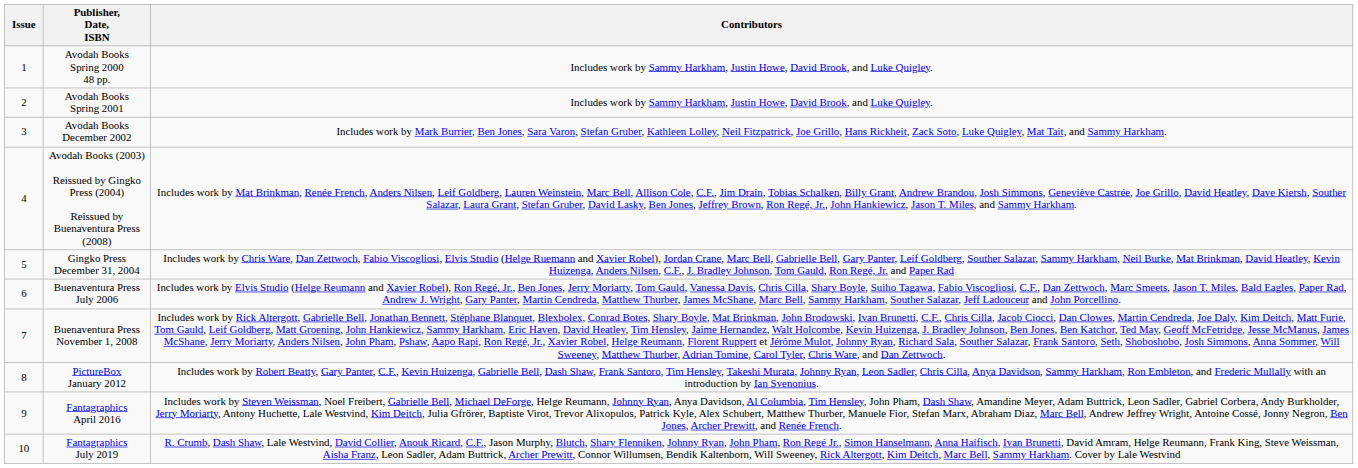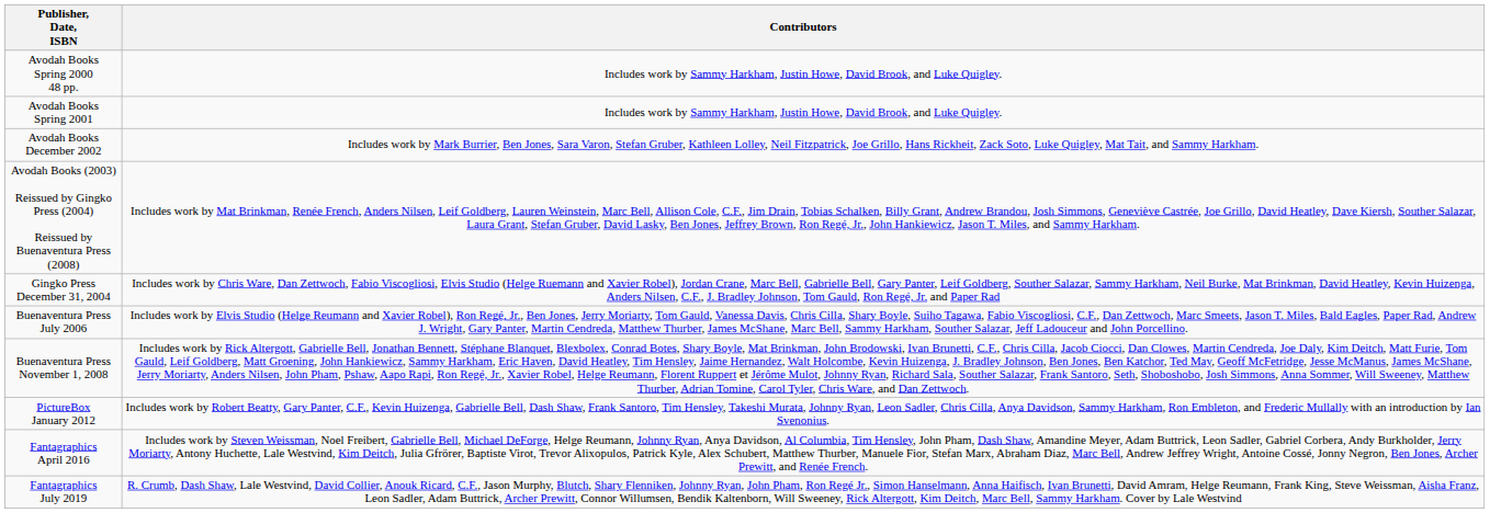 <table class="wikitable" width="100%">
 <tr bgcolor="#ffebcd"  align="center">
-<th width="50">Issue</th>
 <th width="150">Publisher,<br>Date,<br>ISBN</th>
 <th>Contributors</th>
 </tr>
 <tr align="center">
-<td>1</td>
 <td>Avodah Books<br>Spring 2000<br>48 pp.</td>
 <td>Includes work by <a href='#'>Sammy Harkham</a>, <a href='#'>Justin Howe</a>, <a href='#'>David Brook</a>, and <a href='#'>Luke Quigley</a>.</td>
 </tr>
 <tr align="center">
-<td>2</td>
 <td>Avodah Books<br>Spring 2001<br></td>
 <td>Includes work by <a href='#'>Sammy Harkham</a>, <a href='#'>Justin Howe</a>, <a href='#'>David Brook</a>, and <a href='#'>Luke Quigley</a>.</td>
 </tr>
 <tr align="center">
-<td>3</td>
 <td>Avodah Books<br>December 2002</td>
 <td>Includes work by <a href='#'>Mark Burrier</a>, <a href='#'>Ben Jones</a>, <a href='#'>Sara Varon</a>, <a href='#'>Stefan Gruber</a>, <a href='#'>Kathleen Lolley</a>, <a href='#'>Neil Fitzpatrick</a>, <a href='#'>Joe Grillo</a>, <a href='#'>Hans Rickheit</a>, <a href='#'>Zack Soto</a>, <a href='#'>Luke Quigley</a>, <a href='#'>Mat Tait</a>, and <a href='#'>Sammy Harkham</a>.</td>
 </tr>
 <tr align="center">
-<td>4</td>
 <td>Avodah Books (2003) <br><br>Reissued by Gingko Press (2004)<br><br>Reissued by Buenaventura Press (2008) </td>
 <td>Includes work by <a href='#'>Mat Brinkman</a>, <a href='#'>Renée French</a>, <a href='#'>Anders Nilsen</a>, <a href='#'>Leif Goldberg</a>, <a href='#'>Lauren Weinstein</a>, <a href='#'>Marc Bell</a>, <a href='#'>Allison Cole</a>, <a href='#'>C.F.</a>, <a href='#'>Jim Drain</a>, <a href='#'>Tobias Schalken</a>, <a href='#'>Billy Grant</a>, <a href='#'>Andrew Brandou</a>, <a href='#'>Josh Simmons</a>, <a href='#'>Geneviève Castrée</a>, <a href='#'>Joe Grillo</a>, <a href='#'>David Heatley</a>, <a href='#'>Dave Kiersh</a>, <a href='#'>Souther Salazar</a>, <a href='#'>Laura Grant</a>, <a href='#'>Stefan Gruber</a>, <a href='#'>David Lasky</a>, <a href='#'>Ben Jones</a>, <a href='#'>Jeffrey Brown</a>, <a href='#'>Ron Regé, Jr.</a>, <a href='#'>John Hankiewicz</a>, <a href='#'>Jason T. Miles</a>, and <a href='#'>Sammy Harkham</a>.<br></td>
 </tr>
 <tr align="center">
-<td>5</td>
 <td>Gingko Press<br>December 31, 2004<br></td>
 <td>Includes work by <a href='#'>Chris Ware</a>, <a href='#'>Dan Zettwoch</a>, <a href='#'>Fabio Viscogliosi</a>, <a href='#'>Elvis Studio</a> (<a href='#'>Helge Ruemann</a> and <a href='#'>Xavier Robel</a>), <a href='#'>Jordan Crane</a>, <a href='#'>Marc Bell</a>, <a href='#'>Gabrielle Bell</a>, <a href='#'>Gary Panter</a>, <a href='#'>Leif Goldberg</a>, <a href='#'>Souther Salazar</a>, <a href='#'>Sammy Harkham</a>, <a href='#'>Neil Burke</a>, <a href='#'>Mat Brinkman</a>, <a href='#'>David Heatley</a>, <a href='#'>Kevin Huizenga</a>, <a href='#'>Anders Nilsen</a>, <a href='#'>C.F.</a>, <a href='#'>J. Bradley Johnson</a>, <a href='#'>Tom Gauld</a>, <a href='#'>Ron Regé, Jr.</a> and <a href='#'>Paper Rad</a><br></td>
 </tr>
 <tr align="center">
-<td>6</td>
 <td>Buenaventura Press<br>July 2006<br></td>
 <td>Includes work by <a href='#'>Elvis Studio</a> (<a href='#'>Helge Reumann</a> and  <a href='#'>Xavier Robel</a>), <a href='#'>Ron Regé, Jr.</a>, <a href='#'>Ben Jones</a>, <a href='#'>Jerry Moriarty</a>, <a href='#'>Tom Gauld</a>, <a href='#'>Vanessa Davis</a>, <a href='#'>Chris Cilla</a>, <a href='#'>Shary Boyle</a>, <a href='#'>Suiho Tagawa</a>, <a href='#'>Fabio Viscogliosi</a>, <a href='#'>C.F.</a>, <a href='#'>Dan Zettwoch</a>, <a href='#'>Marc Smeets</a>, <a href='#'>Jason T. Miles</a>, <a href='#'>Bald Eagles</a>, <a href='#'>Paper Rad</a>, <a href='#'>Andrew J. Wright</a>, <a href='#'>Gary Panter</a>, <a href='#'>Martin Cendreda</a>, <a href='#'>Matthew Thurber</a>, <a href='#'>James McShane</a>, <a href='#'>Marc Bell</a>, <a href='#'>Sammy Harkham</a>, <a href='#'>Souther Salazar</a>, <a href='#'>Jeff Ladouceur</a> and <a href='#'>John Porcellino</a>.</td>
 </tr>
 <tr align="center">
-<td>7</td>
 <td>Buenaventura Press<br>November 1, 2008<br></td>
 <td>Includes work by <a href='#'>Rick Altergott</a>, <a href='#'>Gabrielle Bell</a>, <a href='#'>Jonathan Bennett</a>, <a href='#'>Stéphane Blanquet</a>, <a href='#'>Blexbolex</a>, <a href='#'>Conrad Botes</a>, <a href='#'>Shary Boyle</a>, <a href='#'>Mat Brinkman</a>, <a href='#'>John Brodowski</a>, <a href='#'>Ivan Brunetti</a>, <a href='#'>C.F.</a>, <a href='#'>Chris Cilla</a>, <a href='#'>Jacob Ciocci</a>, <a href='#'>Dan Clowes</a>, <a href='#'>Martin Cendreda</a>, <a href='#'>Joe Daly</a>, <a href='#'>Kim Deitch</a>, <a href='#'>Matt Furie</a>, <a href='#'>Tom Gauld</a>, <a href='#'>Leif Goldberg</a>, <a href='#'>Matt Groening</a>, <a href='#'>John Hankiewicz</a>, <a href='#'>Sammy Harkham</a>, <a href='#'>Eric Haven</a>, <a href='#'>David Heatley</a>, <a href='#'>Tim Hensley</a>, <a href='#'>Jaime Hernandez</a>, <a href='#'>Walt Holcombe</a>, <a href='#'>Kevin Huizenga</a>, <a href='#'>J. Bradley Johnson</a>, <a href='#'>Ben Jones</a>, <a href='#'>Ben Katchor</a>, <a href='#'>Ted May</a>, <a href='#'>Geoff McFetridge</a>, <a href='#'>Jesse McManus</a>, <a href='#'>James McShane</a>, <a href='#'>Jerry Moriarty</a>, <a href='#'>Anders Nilsen</a>, <a href='#'>John Pham</a>, <a href='#'>Pshaw</a>, <a href='#'>Aapo Rapi</a>, <a href='#'>Ron Regé, Jr.</a>, <a href='#'>Xavier Robel</a>, <a href='#'>Helge Reumann</a>, <a href='#'>Florent Ruppert</a> et <a href='#'>Jérôme Mulot</a>, <a href='#'>Johnny Ryan</a>, <a href='#'>Richard Sala</a>, <a href='#'>Souther Salazar</a>, <a href='#'>Frank Santoro</a>, <a href='#'>Seth</a>, <a href='#'>Shoboshobo</a>, <a href='#'>Josh Simmons</a>, <a href='#'>Anna Sommer</a>, <a href='#'>Will Sweeney</a>, <a href='#'>Matthew Thurber</a>, <a href='#'>Adrian Tomine</a>, <a href='#'>Carol Tyler</a>, <a href='#'>Chris Ware</a>, and <a href='#'>Dan Zettwoch</a>.</td>
 </tr>
 <tr align="center">
-<td>8</td>
 <td><a href='#'>PictureBox</a><br>January 2012<br></td>
 <td>Includes work by <a href='#'>Robert Beatty</a>, <a href='#'>Gary Panter</a>, <a href='#'>C.F.</a>, <a href='#'>Kevin Huizenga</a>, <a href='#'>Gabrielle Bell</a>, <a href='#'>Dash Shaw</a>, <a href='#'>Frank Santoro</a>, <a href='#'>Tim Hensley</a>, <a href='#'>Takeshi Murata</a>, <a href='#'>Johnny Ryan</a>, <a href='#'>Leon Sadler</a>, <a href='#'>Chris Cilla</a>, <a href='#'>Anya Davidson</a>, <a href='#'>Sammy Harkham</a>, <a href='#'>Ron Embleton</a>, and <a href='#'>Frederic Mullally</a> with an introduction by <a href='#'>Ian Svenonius</a>.</td>
 </tr>
 <tr align="center">
-<td>9</td>
 <td><a href='#'>Fantagraphics</a><br>April 2016<br></td>
 <td>Includes work by <a href='#'>Steven Weissman</a>, Noel Freibert, <a href='#'>Gabrielle Bell</a>, <a href='#'>Michael DeForge</a>, Helge Reumann, <a href='#'>Johnny Ryan</a>, Anya Davidson, <a href='#'>Al Columbia</a>, <a href='#'>Tim Hensley</a>, John Pham, <a href='#'>Dash Shaw</a>, Amandine Meyer, Adam Buttrick, Leon Sadler, Gabriel Corbera, Andy Burkholder, <a href='#'>Jerry Moriarty</a>, Antony Huchette, Lale Westvind, <a href='#'>Kim Deitch</a>, Julia Gfrörer, Baptiste Virot, Trevor Alixopulos, Patrick Kyle, Alex Schubert, Matthew Thurber, Manuele Fior, Stefan Marx, Abraham Diaz, <a href='#'>Marc Bell</a>, Andrew Jeffrey Wright, Antoine Cossé, Jonny Negron, <a href='#'>Ben Jones</a>, <a href='#'>Archer Prewitt</a>, and <a href='#'>Renée French</a>.</td>
 </tr>
 <tr align="center">
-<td>10</td>
 <td><a href='#'>Fantagraphics</a><br>July 2019<br></td>
 <td><a href='#'>R. Crumb</a>, <a href='#'>Dash Shaw</a>, Lale Westvind, <a href='#'>David Collier</a>, <a href='#'>Anouk Ricard</a>, <a href='#'>C.F.</a>, Jason Murphy, <a href='#'>Blutch</a>, <a href='#'>Shary Flenniken</a>, <a href='#'>Johnny Ryan</a>, <a href='#'>John Pham</a>, <a href='#'>Ron Regé Jr.</a>, <a href='#'>Simon Hanselmann</a>, <a href='#'>Anna Haifisch</a>, <a href='#'>Ivan Brunetti</a>, David Amram, Helge Reumann, Frank King, Steve Weissman, <a href='#'>Aisha Franz</a>, Leon Sadler, Adam Buttrick, <a href='#'>Archer Prewitt</a>, Connor Willumsen, Bendik Kaltenborn, Will Sweeney, <a href='#'>Rick Altergott</a>, <a href='#'>Kim Deitch</a>, <a href='#'>Marc Bell</a>, <a href='#'>Sammy Harkham</a>. Cover by Lale Westvind</td>
 </tr>
 </table>
